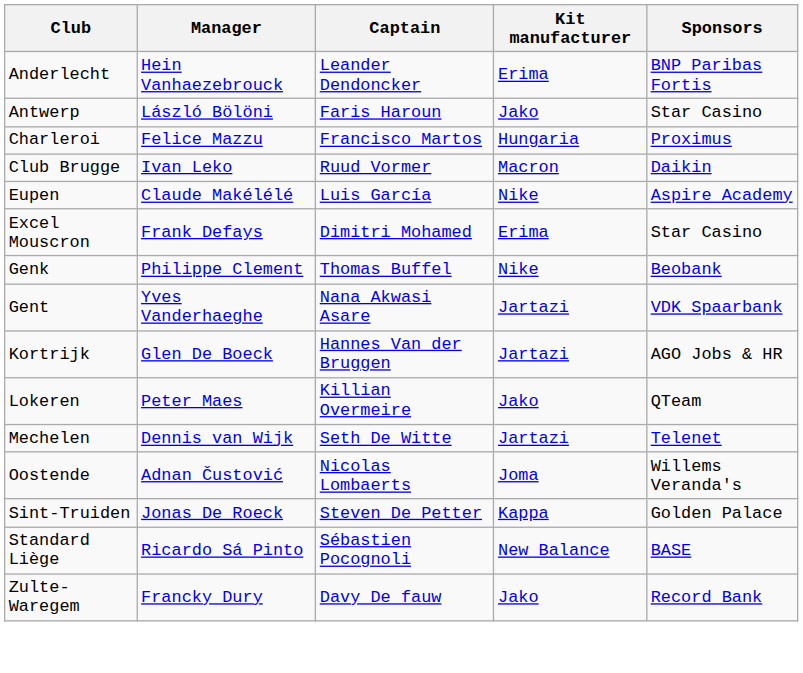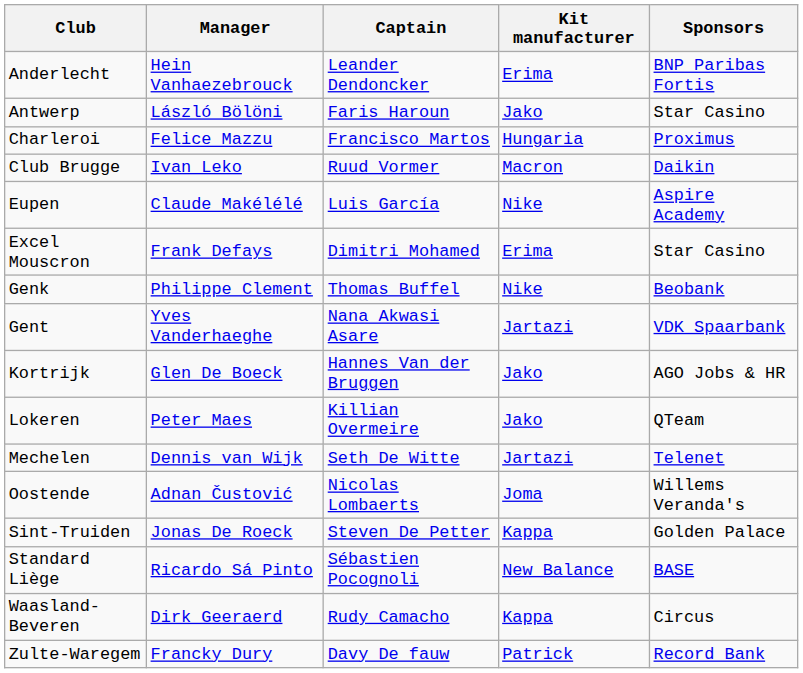 <table class="wikitable sortable" style="text-align: left;">
 <tr>
 <th>Club</th>
 <th>Manager</th>
 <th>Captain</th>
 <th>Kit manufacturer</th>
 <th>Sponsors</th>
 </tr>
 <tr>
 <td>Anderlecht</td>
 <td> <a href='#'>Hein Vanhaezebrouck</a></td>
 <td> <a href='#'>Leander Dendoncker</a></td>
 <td><a href='#'>Erima</a></td>
 <td><a href='#'>BNP Paribas Fortis</a></td>
 </tr>
 <tr>
 <td>Antwerp</td>
 <td> <a href='#'>László Bölöni</a></td>
 <td> <a href='#'>Faris Haroun</a></td>
 <td><a href='#'>Jako</a></td>
 <td>Star Casino</td>
 </tr>
 <tr>
 <td>Charleroi</td>
 <td> <a href='#'>Felice Mazzu</a></td>
 <td> <a href='#'>Francisco Martos</a></td>
 <td><a href='#'>Hungaria</a></td>
 <td><a href='#'>Proximus</a></td>
 </tr>
 <tr>
 <td>Club Brugge</td>
 <td> <a href='#'>Ivan Leko</a></td>
 <td> <a href='#'>Ruud Vormer</a></td>
 <td><a href='#'>Macron</a></td>
 <td><a href='#'>Daikin</a></td>
 </tr>
 <tr>
 <td>Eupen</td>
 <td> <a href='#'>Claude Makélélé</a></td>
 <td> <a href='#'>Luis García</a></td>
 <td><a href='#'>Nike</a></td>
 <td><a href='#'>Aspire Academy</a></td>
 </tr>
 <tr>
 <td>Excel Mouscron</td>
 <td> <a href='#'>Frank Defays</a></td>
 <td> <a href='#'>Dimitri Mohamed</a></td>
 <td><a href='#'>Erima</a></td>
 <td>Star Casino</td>
 </tr>
 <tr>
 <td>Genk</td>
 <td> <a href='#'>Philippe Clement</a></td>
 <td> <a href='#'>Thomas Buffel</a></td>
 <td><a href='#'>Nike</a></td>
 <td><a href='#'>Beobank</a></td>
 </tr>
 <tr>
 <td>Gent</td>
 <td> <a href='#'>Yves Vanderhaeghe</a></td>
 <td> <a href='#'>Nana Akwasi Asare</a></td>
 <td><a href='#'>Jartazi</a></td>
 <td><a href='#'>VDK Spaarbank</a></td>
 </tr>
 <tr>
 <td>Kortrijk</td>
 <td> <a href='#'>Glen De Boeck</a></td>
 <td> <a href='#'>Hannes Van der Bruggen</a></td>
-<td><a href='#'>Jartazi</a></td>
+<td><a href='#'>Jako</a></td>
 <td>AGO Jobs & HR</td>
 </tr>
 <tr>
 <td>Lokeren</td>
 <td> <a href='#'>Peter Maes</a></td>
 <td> <a href='#'>Killian Overmeire</a></td>
 <td><a href='#'>Jako</a></td>
 <td>QTeam</td>
 </tr>
 <tr>
 <td>Mechelen</td>
 <td> <a href='#'>Dennis van Wijk</a></td>
 <td> <a href='#'>Seth De Witte</a></td>
 <td><a href='#'>Jartazi</a></td>
 <td><a href='#'>Telenet</a></td>
 </tr>
 <tr>
 <td>Oostende</td>
 <td> <a href='#'>Adnan Čustović</a></td>
 <td> <a href='#'>Nicolas Lombaerts</a></td>
 <td><a href='#'>Joma</a></td>
 <td>Willems Veranda's</td>
 </tr>
 <tr>
 <td>Sint-Truiden</td>
 <td> <a href='#'>Jonas De Roeck</a></td>
 <td> <a href='#'>Steven De Petter</a></td>
 <td><a href='#'>Kappa</a></td>
 <td>Golden Palace</td>
 </tr>
 <tr>
 <td>Standard Liège</td>
 <td> <a href='#'>Ricardo Sá Pinto</a></td>
 <td> <a href='#'>Sébastien Pocognoli</a></td>
 <td><a href='#'>New Balance</a></td>
 <td><a href='#'>BASE</a></td>
 </tr>
 <tr>
+<td>Waasland-Beveren</td>
+<td> <a href='#'>Dirk Geeraerd</a></td>
+<td> <a href='#'>Rudy Camacho</a></td>
+<td><a href='#'>Kappa</a></td>
+<td>Circus</td>
+</tr>
+<tr>
 <td>Zulte-Waregem</td>
 <td> <a href='#'>Francky Dury</a></td>
 <td> <a href='#'>Davy De fauw</a></td>
-<td><a href='#'>Jako</a></td>
+<td><a href='#'>Patrick</a></td>
 <td><a href='#'>Record Bank</a></td>
 </tr>
 </table>
